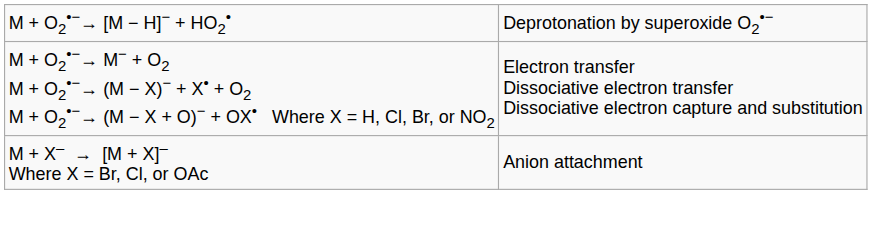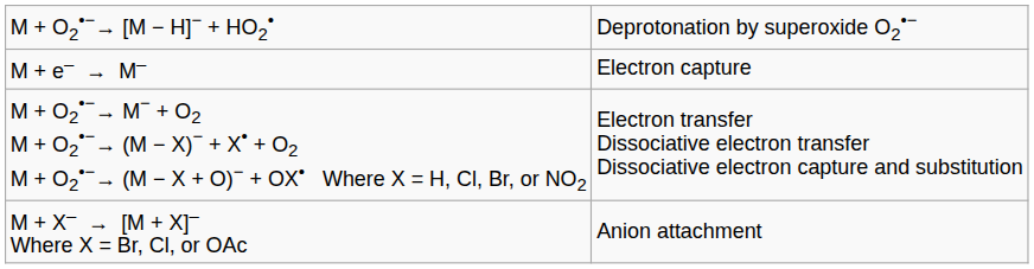 <table class="wikitable">
 <tr>
 <td>M + O<sub>2</sub><sup>•−</sup>→ [M − H]<sup>−</sup> + HO<sub>2</sub><sup>•</sup></td>
 <td>Deprotonation by superoxide O<sub>2</sub><sup>•−</sup></td>
+</tr>
+<tr>
+<td>M + e<sup>–</sup>  →  M<sup>–</sup>  </td>
+<td>Electron capture</td>
 </tr>
 <tr>
 <td>M + O<sub>2</sub><sup>•−</sup>→ M<sup>−</sup> + O<sub>2</sub><br>M + O<sub>2</sub><sup>•−</sup>→ (M − X)<sup>−</sup> + X<sup>•</sup> + O<sub>2</sub><br>M + O<sub>2</sub><sup>•−</sup>→ (M − X + O)<sup>−</sup> + OX<sup>•</sup>   Where X = H, Cl, Br, or NO<sub>2</sub></td>
 <td>Electron transfer<br>Dissociative electron transfer<br>Dissociative electron capture and substitution</td>
 </tr>
 <tr>
 <td>M + X<sup>–</sup>  →  [M + X]<sup>–</sup>        <br>Where X = Br, Cl, or OAc</td>
 <td>Anion attachment</td>
 </tr>
 </table>
